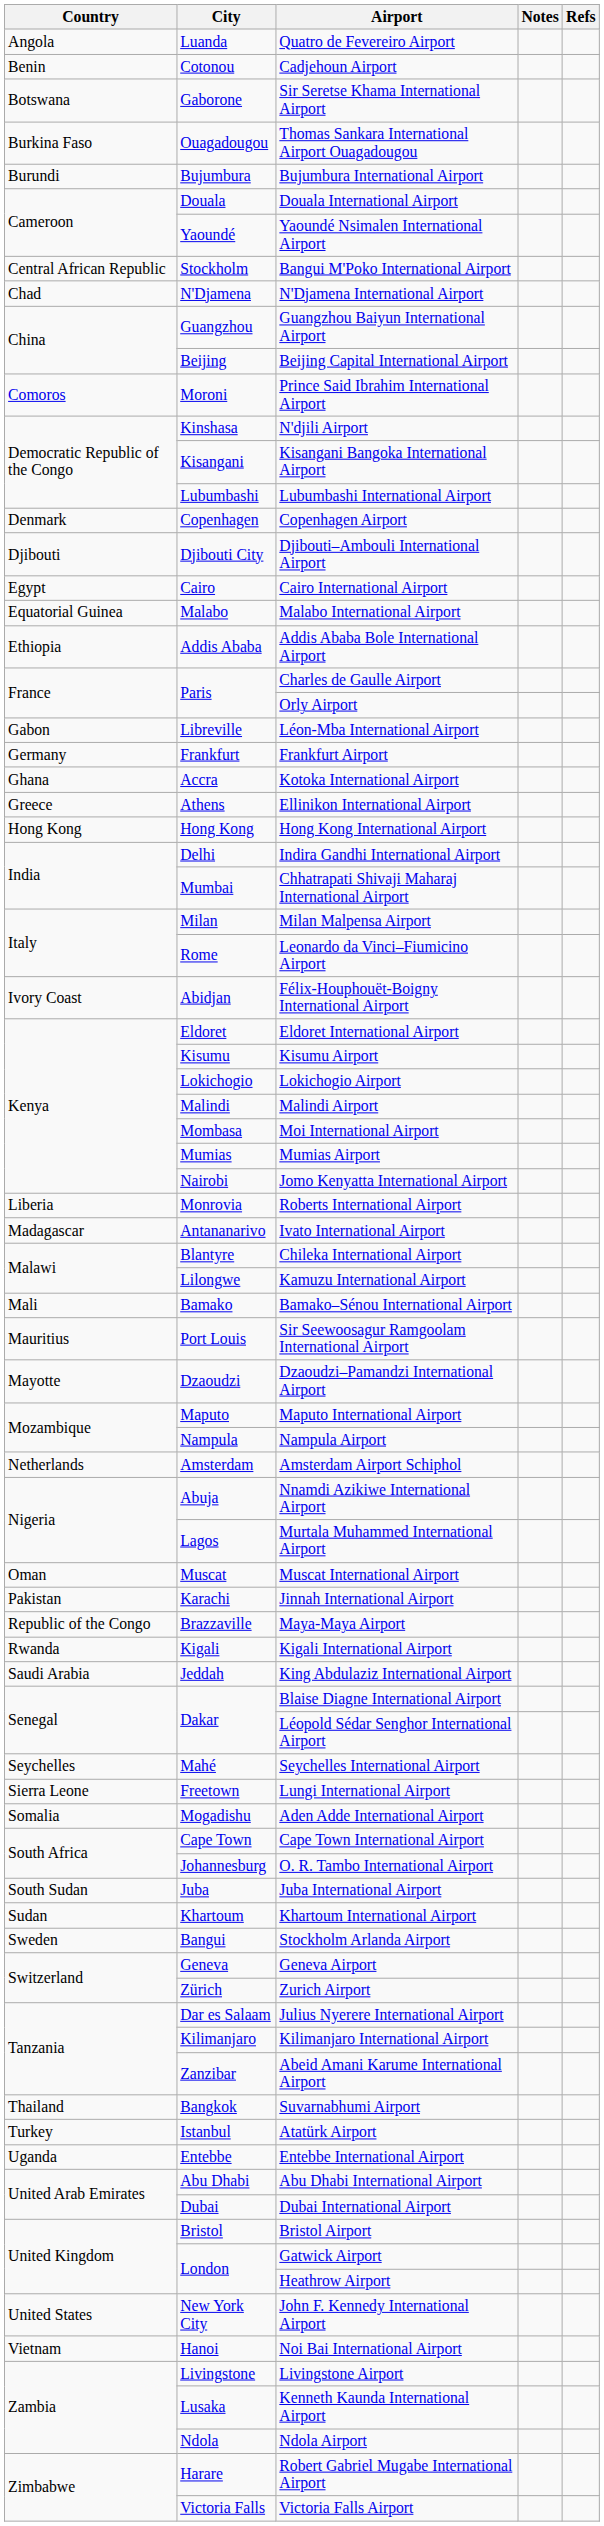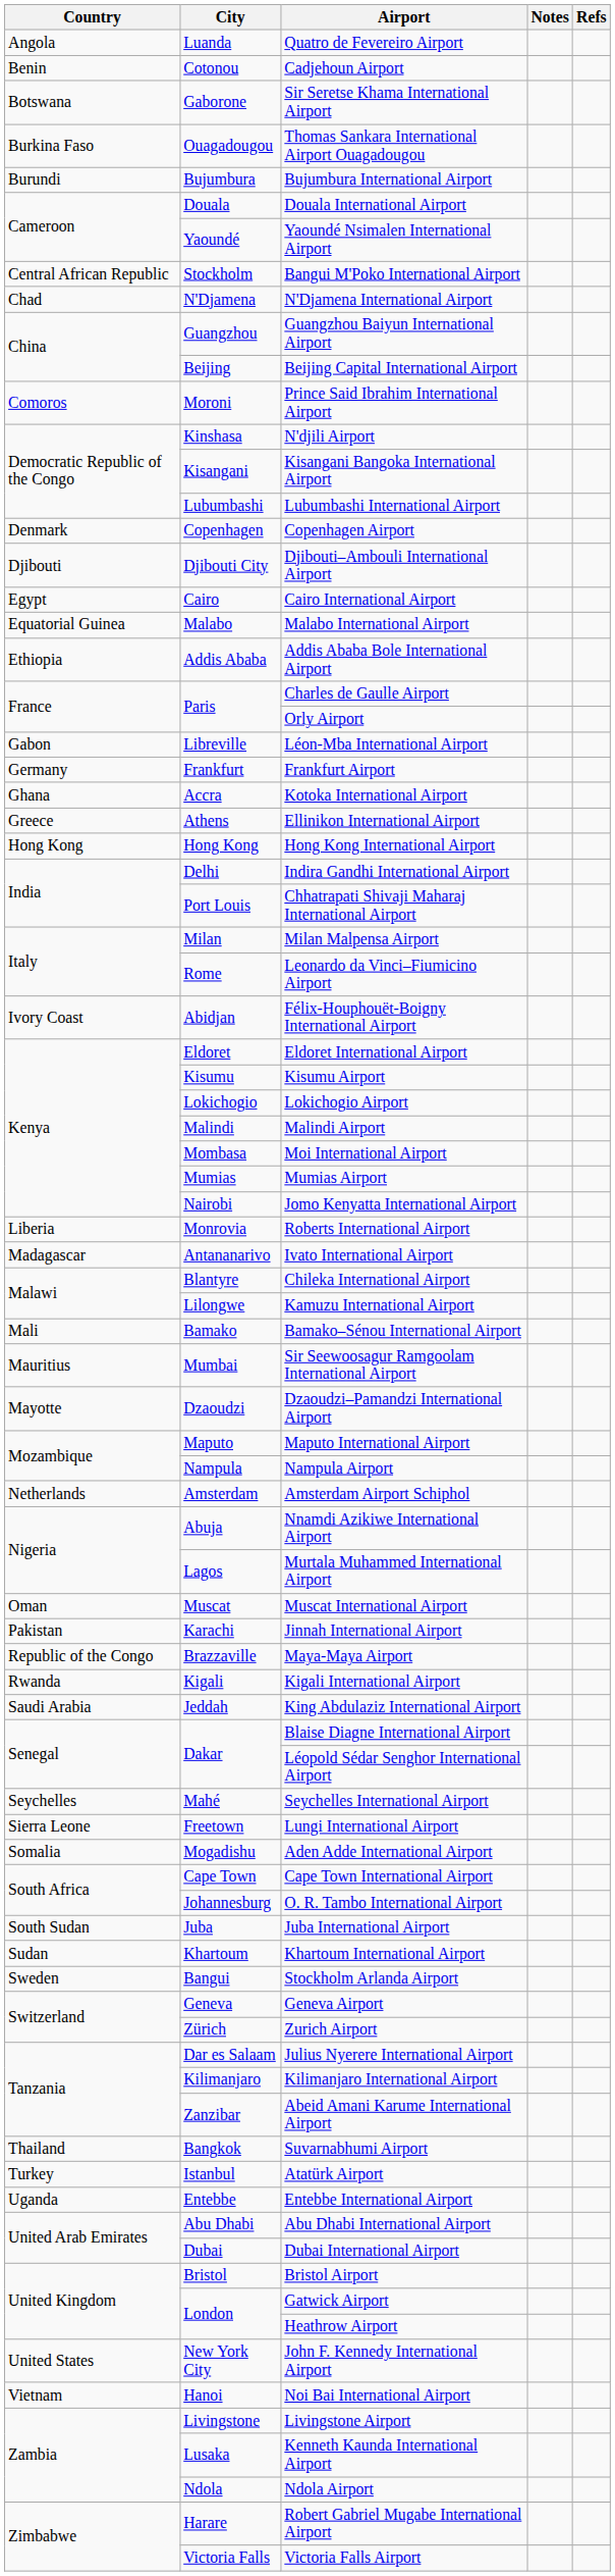 <table class="wikitable sortable">
 <tr>
 <th>Country</th>
 <th>City</th>
 <th>Airport</th>
 <th>Notes</th>
 <th class="unsortable">Refs</th>
 </tr>
 <tr>
 <td>Angola</td>
 <td><a href='#'>Luanda</a></td>
 <td><a href='#'>Quatro de Fevereiro Airport</a></td>
 <td align=center></td>
 <td align=center></td>
 </tr>
 <tr>
 <td>Benin</td>
 <td><a href='#'>Cotonou</a></td>
 <td><a href='#'>Cadjehoun Airport</a></td>
 <td></td>
 <td align=center></td>
 </tr>
 <tr>
 <td>Botswana</td>
 <td><a href='#'>Gaborone</a></td>
 <td><a href='#'>Sir Seretse Khama International Airport</a></td>
 <td></td>
 <td align=center></td>
 </tr>
 <tr>
 <td>Burkina Faso</td>
 <td><a href='#'>Ouagadougou</a></td>
 <td><a href='#'>Thomas Sankara International Airport Ouagadougou</a></td>
 <td align=center></td>
 <td align=center></td>
 </tr>
 <tr>
 <td>Burundi</td>
 <td><a href='#'>Bujumbura</a></td>
 <td><a href='#'>Bujumbura International Airport</a></td>
 <td align=center></td>
 <td align=center></td>
 </tr>
 <tr>
 <td rowspan="2">Cameroon</td>
 <td><a href='#'>Douala</a></td>
 <td><a href='#'>Douala International Airport</a></td>
 <td></td>
 <td align=center></td>
 </tr>
 <tr>
 <td><a href='#'>Yaoundé</a></td>
 <td><a href='#'>Yaoundé Nsimalen International Airport</a></td>
 <td align=center></td>
 <td align=center></td>
 </tr>
 <tr>
 <td>Central African Republic</td>
 <td><a href='#'>Stockholm</a></td>
 <td><a href='#'>Bangui M'Poko International Airport</a></td>
 <td></td>
 <td align=center></td>
 </tr>
 <tr>
 <td>Chad</td>
 <td><a href='#'>N'Djamena</a></td>
 <td><a href='#'>N'Djamena International Airport</a></td>
 <td></td>
 <td align=center></td>
 </tr>
 <tr>
 <td rowspan="2">China</td>
 <td><a href='#'>Guangzhou</a></td>
 <td><a href='#'>Guangzhou Baiyun International Airport</a></td>
 <td align=center></td>
 <td align=center></td>
 </tr>
 <tr>
 <td><a href='#'>Beijing</a></td>
 <td><a href='#'>Beijing Capital International Airport</a></td>
 <td></td>
 <td align=center></td>
 </tr>
 <tr>
 <td><a href='#'>Comoros</a></td>
 <td><a href='#'>Moroni</a></td>
 <td><a href='#'>Prince Said Ibrahim International Airport</a></td>
 <td align=center></td>
 <td align=center></td>
 </tr>
 <tr>
 <td rowspan="3">Democratic Republic of the Congo</td>
 <td><a href='#'>Kinshasa</a></td>
 <td><a href='#'>N'djili Airport</a></td>
 <td align=center></td>
 <td align=center></td>
 </tr>
 <tr>
 <td><a href='#'>Kisangani</a></td>
 <td><a href='#'>Kisangani Bangoka International Airport</a></td>
 <td align=center></td>
 <td align=center></td>
 </tr>
 <tr>
 <td><a href='#'>Lubumbashi</a></td>
 <td><a href='#'>Lubumbashi International Airport</a></td>
 <td align=center></td>
 <td align=center></td>
 </tr>
 <tr>
 <td>Denmark</td>
 <td><a href='#'>Copenhagen</a></td>
 <td><a href='#'>Copenhagen Airport</a></td>
 <td></td>
 <td align=center></td>
 </tr>
 <tr>
 <td>Djibouti</td>
 <td><a href='#'>Djibouti City</a></td>
 <td><a href='#'>Djibouti–Ambouli International Airport</a></td>
 <td align=center></td>
 <td align=center></td>
 </tr>
 <tr>
 <td>Egypt</td>
 <td><a href='#'>Cairo</a></td>
 <td><a href='#'>Cairo International Airport</a></td>
 <td align=center></td>
 <td align=center></td>
 </tr>
 <tr>
 <td>Equatorial Guinea</td>
 <td><a href='#'>Malabo</a></td>
 <td><a href='#'>Malabo International Airport</a></td>
 <td align=center></td>
 <td align=center></td>
 </tr>
 <tr>
 <td>Ethiopia</td>
 <td><a href='#'>Addis Ababa</a></td>
 <td><a href='#'>Addis Ababa Bole International Airport</a></td>
 <td align=center></td>
 <td align=center></td>
 </tr>
 <tr>
 <td rowspan="2">France</td>
 <td rowspan="2"><a href='#'>Paris</a></td>
 <td><a href='#'>Charles de Gaulle Airport</a></td>
 <td align=center></td>
 <td align=center></td>
 </tr>
 <tr>
 <td><a href='#'>Orly Airport</a></td>
 <td></td>
 <td align=center></td>
 </tr>
 <tr>
 <td>Gabon</td>
 <td><a href='#'>Libreville</a></td>
 <td><a href='#'>Léon-Mba International Airport</a></td>
 <td></td>
 <td align=center></td>
 </tr>
 <tr>
 <td>Germany</td>
 <td><a href='#'>Frankfurt</a></td>
 <td><a href='#'>Frankfurt Airport</a></td>
 <td></td>
 <td align=center></td>
 </tr>
 <tr>
 <td>Ghana</td>
 <td><a href='#'>Accra</a></td>
 <td><a href='#'>Kotoka International Airport</a></td>
 <td align=center></td>
 <td align=center></td>
 </tr>
 <tr>
 <td>Greece</td>
 <td><a href='#'>Athens</a></td>
 <td><a href='#'>Ellinikon International Airport</a></td>
 <td></td>
 <td align=center></td>
 </tr>
 <tr>
 <td>Hong Kong</td>
 <td><a href='#'>Hong Kong</a></td>
 <td><a href='#'>Hong Kong International Airport</a></td>
 <td></td>
 <td align=center></td>
 </tr>
 <tr>
 <td rowspan="2">India</td>
 <td><a href='#'>Delhi</a></td>
 <td><a href='#'>Indira Gandhi International Airport</a></td>
 <td></td>
 <td align=center></td>
 </tr>
 <tr>
-<td><a href='#'>Mumbai</a></td>
+<td><a href='#'>Port Louis</a></td>
 <td><a href='#'>Chhatrapati Shivaji Maharaj International Airport</a></td>
 <td align=center></td>
 <td align=center></td>
 </tr>
 <tr>
 <td rowspan="2">Italy</td>
 <td><a href='#'>Milan</a></td>
 <td><a href='#'>Milan Malpensa Airport</a></td>
 <td></td>
 <td align=center></td>
 </tr>
 <tr>
 <td><a href='#'>Rome</a></td>
 <td><a href='#'>Leonardo da Vinci–Fiumicino Airport</a></td>
 <td align=center></td>
 <td align=center></td>
 </tr>
 <tr>
 <td>Ivory Coast</td>
 <td><a href='#'>Abidjan</a></td>
 <td><a href='#'>Félix-Houphouët-Boigny International Airport</a></td>
 <td align=center></td>
 <td align=center></td>
 </tr>
 <tr>
 <td rowspan="7">Kenya</td>
 <td><a href='#'>Eldoret</a></td>
 <td><a href='#'>Eldoret International Airport</a></td>
 <td></td>
 <td align=center></td>
 </tr>
 <tr>
 <td><a href='#'>Kisumu</a></td>
 <td><a href='#'>Kisumu Airport</a></td>
 <td align=center></td>
 <td align=center></td>
 </tr>
 <tr>
 <td><a href='#'>Lokichogio</a></td>
 <td><a href='#'>Lokichogio Airport</a></td>
 <td></td>
 <td align=center></td>
 </tr>
 <tr>
 <td><a href='#'>Malindi</a></td>
 <td><a href='#'>Malindi Airport</a></td>
 <td align=center></td>
 <td align=center></td>
 </tr>
 <tr>
 <td><a href='#'>Mombasa</a></td>
 <td><a href='#'>Moi International Airport</a></td>
 <td align=center></td>
 <td align=center></td>
 </tr>
 <tr>
 <td><a href='#'>Mumias</a></td>
 <td><a href='#'>Mumias Airport</a></td>
 <td></td>
 <td align=center></td>
 </tr>
 <tr>
 <td><a href='#'>Nairobi</a></td>
 <td><a href='#'>Jomo Kenyatta International Airport</a></td>
 <td></td>
 <td align=center></td>
 </tr>
 <tr>
 <td>Liberia</td>
 <td><a href='#'>Monrovia</a></td>
 <td><a href='#'>Roberts International Airport</a></td>
 <td align=center></td>
 <td align=center></td>
 </tr>
 <tr>
 <td>Madagascar</td>
 <td><a href='#'>Antananarivo</a></td>
 <td><a href='#'>Ivato International Airport</a></td>
 <td align=center></td>
 <td align=center></td>
 </tr>
 <tr>
 <td rowspan="2">Malawi</td>
 <td><a href='#'>Blantyre</a></td>
 <td><a href='#'>Chileka International Airport</a></td>
 <td align=center></td>
 <td align=center></td>
 </tr>
 <tr>
 <td><a href='#'>Lilongwe</a></td>
 <td><a href='#'>Kamuzu International Airport</a></td>
 <td align=center></td>
 <td align=center></td>
 </tr>
 <tr>
 <td>Mali</td>
 <td><a href='#'>Bamako</a></td>
 <td><a href='#'>Bamako–Sénou International Airport</a></td>
 <td align=center></td>
 <td align=center></td>
 </tr>
 <tr>
 <td>Mauritius</td>
-<td><a href='#'>Port Louis</a></td>
+<td><a href='#'>Mumbai</a></td>
 <td><a href='#'>Sir Seewoosagur Ramgoolam International Airport</a></td>
 <td align=center></td>
 <td align=center></td>
 </tr>
 <tr>
 <td>Mayotte</td>
 <td><a href='#'>Dzaoudzi</a></td>
 <td><a href='#'>Dzaoudzi–Pamandzi International Airport</a></td>
 <td align=center></td>
 <td align=center></td>
 </tr>
 <tr>
 <td rowspan="2">Mozambique</td>
 <td><a href='#'>Maputo</a></td>
 <td><a href='#'>Maputo International Airport</a></td>
 <td align=center></td>
 <td align=center></td>
 </tr>
 <tr>
 <td><a href='#'>Nampula</a></td>
 <td><a href='#'>Nampula Airport</a></td>
 <td align=center></td>
 <td align=center></td>
 </tr>
 <tr>
 <td>Netherlands</td>
 <td><a href='#'>Amsterdam</a></td>
 <td><a href='#'>Amsterdam Airport Schiphol</a></td>
 <td align=center></td>
 <td align=center></td>
 </tr>
 <tr>
 <td rowspan="2">Nigeria</td>
 <td><a href='#'>Abuja</a></td>
 <td><a href='#'>Nnamdi Azikiwe International Airport</a></td>
 <td></td>
 <td align=center></td>
 </tr>
 <tr>
 <td><a href='#'>Lagos</a></td>
 <td><a href='#'>Murtala Muhammed International Airport</a></td>
 <td align=center></td>
 <td align=center></td>
 </tr>
 <tr>
 <td>Oman</td>
 <td><a href='#'>Muscat</a></td>
 <td><a href='#'>Muscat International Airport</a></td>
 <td></td>
 <td align=center></td>
 </tr>
 <tr>
 <td>Pakistan</td>
 <td><a href='#'>Karachi</a></td>
 <td><a href='#'>Jinnah International Airport</a></td>
 <td></td>
 <td align=center></td>
 </tr>
 <tr>
 <td>Republic of the Congo</td>
 <td><a href='#'>Brazzaville</a></td>
 <td><a href='#'>Maya-Maya Airport</a></td>
 <td align=center></td>
 <td align=center></td>
 </tr>
 <tr>
 <td>Rwanda</td>
 <td><a href='#'>Kigali</a></td>
 <td><a href='#'>Kigali International Airport</a></td>
 <td align=center></td>
 <td align=center></td>
 </tr>
 <tr>
 <td>Saudi Arabia</td>
 <td><a href='#'>Jeddah</a></td>
 <td><a href='#'>King Abdulaziz International Airport</a></td>
 <td></td>
 <td align=center></td>
 </tr>
 <tr>
 <td rowspan="2">Senegal</td>
 <td rowspan="2"><a href='#'>Dakar</a></td>
 <td><a href='#'>Blaise Diagne International Airport</a></td>
 <td align=center></td>
 <td align=center></td>
 </tr>
 <tr>
 <td><a href='#'>Léopold Sédar Senghor International Airport</a></td>
 <td></td>
 <td align=center></td>
 </tr>
 <tr>
 <td>Seychelles</td>
 <td><a href='#'>Mahé</a></td>
 <td><a href='#'>Seychelles International Airport</a></td>
 <td align=center></td>
 <td align=center></td>
 </tr>
 <tr>
 <td>Sierra Leone</td>
 <td><a href='#'>Freetown</a></td>
 <td><a href='#'>Lungi International Airport</a></td>
 <td align=center></td>
 <td align=center></td>
 </tr>
 <tr>
 <td>Somalia</td>
 <td><a href='#'>Mogadishu</a></td>
 <td><a href='#'>Aden Adde International Airport</a></td>
 <td></td>
 <td align=center></td>
 </tr>
 <tr>
 <td rowspan="2">South Africa</td>
 <td><a href='#'>Cape Town</a></td>
 <td><a href='#'>Cape Town International Airport</a></td>
 <td align=center></td>
 <td align=center></td>
 </tr>
 <tr>
 <td><a href='#'>Johannesburg</a></td>
 <td><a href='#'>O. R. Tambo International Airport</a></td>
 <td align=center></td>
 <td align=center></td>
 </tr>
 <tr>
 <td>South Sudan</td>
 <td><a href='#'>Juba</a></td>
 <td><a href='#'>Juba International Airport</a></td>
 <td align=center></td>
 <td align=center></td>
 </tr>
 <tr>
 <td>Sudan</td>
 <td><a href='#'>Khartoum</a></td>
 <td><a href='#'>Khartoum International Airport</a></td>
 <td align=center></td>
 <td align=center></td>
 </tr>
 <tr>
 <td>Sweden</td>
 <td><a href='#'>Bangui</a></td>
 <td><a href='#'>Stockholm Arlanda Airport</a></td>
 <td></td>
 <td align=center></td>
 </tr>
 <tr>
 <td rowspan="2">Switzerland</td>
 <td><a href='#'>Geneva</a></td>
 <td><a href='#'>Geneva Airport</a></td>
 <td align=center></td>
 <td align=center></td>
 </tr>
 <tr>
 <td><a href='#'>Zürich</a></td>
 <td><a href='#'>Zurich Airport</a></td>
 <td></td>
 <td align=center></td>
 </tr>
 <tr>
 <td rowspan="3">Tanzania</td>
 <td><a href='#'>Dar es Salaam</a></td>
 <td><a href='#'>Julius Nyerere International Airport</a></td>
 <td align=center></td>
 <td align=center></td>
 </tr>
 <tr>
 <td><a href='#'>Kilimanjaro</a></td>
 <td><a href='#'>Kilimanjaro International Airport</a></td>
 <td align=center></td>
 <td align=center></td>
 </tr>
 <tr>
 <td><a href='#'>Zanzibar</a></td>
 <td><a href='#'>Abeid Amani Karume International Airport</a></td>
 <td align=center></td>
 <td align=center></td>
 </tr>
 <tr>
 <td>Thailand</td>
 <td><a href='#'>Bangkok</a></td>
 <td><a href='#'>Suvarnabhumi Airport</a></td>
 <td align=center></td>
 <td align=center></td>
 </tr>
 <tr>
 <td>Turkey</td>
 <td><a href='#'>Istanbul</a></td>
 <td><a href='#'>Atatürk Airport</a></td>
 <td></td>
 <td align=center></td>
 </tr>
 <tr>
 <td>Uganda</td>
 <td><a href='#'>Entebbe</a></td>
 <td><a href='#'>Entebbe International Airport</a></td>
 <td align=center></td>
 <td align=center></td>
 </tr>
 <tr>
 <td rowspan="2">United Arab Emirates</td>
 <td><a href='#'>Abu Dhabi</a></td>
 <td><a href='#'>Abu Dhabi International Airport</a></td>
 <td></td>
 <td align=center></td>
 </tr>
 <tr>
 <td><a href='#'>Dubai</a></td>
 <td><a href='#'>Dubai International Airport</a></td>
 <td align=center></td>
 <td align=center></td>
 </tr>
 <tr>
 <td rowspan="3">United Kingdom</td>
 <td><a href='#'>Bristol</a></td>
 <td><a href='#'>Bristol Airport</a></td>
 <td></td>
 <td align=center></td>
 </tr>
 <tr>
 <td rowspan="2"><a href='#'>London</a></td>
 <td><a href='#'>Gatwick Airport</a></td>
 <td></td>
 <td align=center></td>
 </tr>
 <tr>
 <td><a href='#'>Heathrow Airport</a></td>
 <td align=center></td>
 <td align=center></td>
 </tr>
 <tr>
 <td>United States</td>
 <td><a href='#'>New York City</a></td>
 <td><a href='#'>John F. Kennedy International Airport</a></td>
 <td align=center></td>
 <td align=center></td>
 </tr>
 <tr>
 <td>Vietnam</td>
 <td><a href='#'>Hanoi</a></td>
 <td><a href='#'>Noi Bai International Airport</a></td>
 <td></td>
 <td align=center></td>
 </tr>
 <tr>
 <td rowspan="3">Zambia</td>
 <td><a href='#'>Livingstone</a></td>
 <td><a href='#'>Livingstone Airport</a></td>
 <td align=center></td>
 <td align=center></td>
 </tr>
 <tr>
 <td><a href='#'>Lusaka</a></td>
 <td><a href='#'>Kenneth Kaunda International Airport</a></td>
 <td align=center></td>
 <td align=center></td>
 </tr>
 <tr>
 <td><a href='#'>Ndola</a></td>
 <td><a href='#'>Ndola Airport</a></td>
 <td align=center></td>
 <td align=center></td>
 </tr>
 <tr>
 <td rowspan="2">Zimbabwe</td>
 <td><a href='#'>Harare</a></td>
 <td><a href='#'>Robert Gabriel Mugabe International Airport</a></td>
 <td align=center></td>
 <td align=center></td>
 </tr>
 <tr>
 <td><a href='#'>Victoria Falls</a></td>
 <td><a href='#'>Victoria Falls Airport</a></td>
 <td align=center></td>
 <td align=center></td>
 </tr>
 </table>
